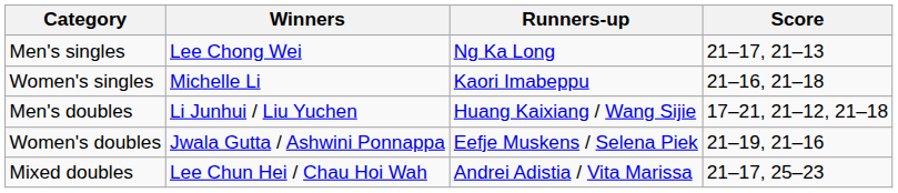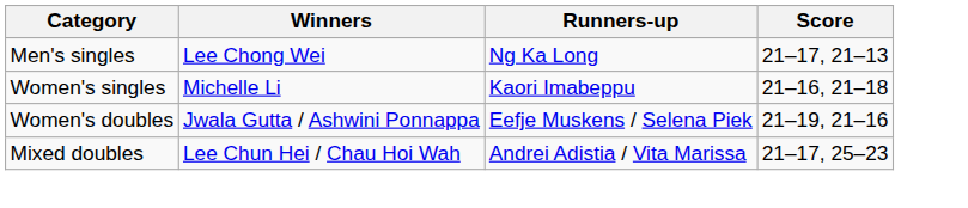 <table class=wikitable style="white-space:nowrap;">
 <tr>
 <th>Category</th>
 <th>Winners</th>
 <th>Runners-up</th>
 <th>Score</th>
 </tr>
 <tr>
 <td>Men's singles</td>
 <td> <a href='#'>Lee Chong  Wei</a></td>
 <td> <a href='#'>Ng Ka Long</a></td>
 <td>21–17, 21–13</td>
 </tr>
 <tr>
 <td>Women's singles</td>
 <td> <a href='#'>Michelle Li</a></td>
 <td> <a href='#'>Kaori Imabeppu</a></td>
 <td>21–16, 21–18</td>
 </tr>
 <tr>
-<td>Men's doubles</td>
-<td> <a href='#'>Li Junhui</a> / <a href='#'>Liu Yuchen</a></td>
-<td> <a href='#'>Huang Kaixiang</a> / <a href='#'>Wang Sijie</a></td>
-<td>17–21, 21–12, 21–18</td>
-</tr>
-<tr>
 <td>Women's doubles</td>
 <td> <a href='#'>Jwala Gutta</a> / <a href='#'>Ashwini Ponnappa</a></td>
 <td> <a href='#'>Eefje Muskens</a> / <a href='#'>Selena Piek</a></td>
 <td>21–19, 21–16</td>
 </tr>
 <tr>
 <td>Mixed doubles</td>
 <td> <a href='#'>Lee Chun Hei</a> / <a href='#'>Chau Hoi Wah</a></td>
 <td> <a href='#'>Andrei Adistia</a> / <a href='#'>Vita Marissa</a></td>
 <td>21–17, 25–23</td>
 </tr>
 </table>
